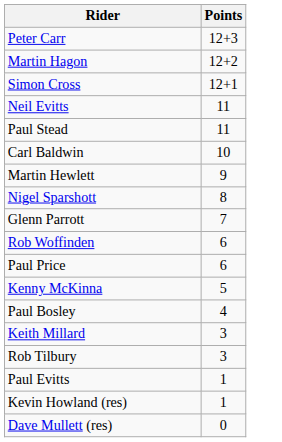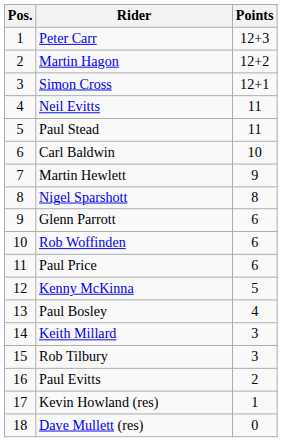 <table class=wikitable style="font-size:93%;">
 <tr>
+<th width=25px>Pos.</th>
 <th width=200px>Rider</th>
 <th width=40px>Points</th>
 </tr>
 <tr align=center>
+<td>1</td>
 <td align=left><a href='#'>Peter Carr</a></td>
 <td>12+3</td>
 </tr>
 <tr align=center>
+<td>2</td>
 <td align=left><a href='#'>Martin Hagon</a></td>
 <td>12+2</td>
 </tr>
 <tr align=center>
+<td>3</td>
 <td align=left><a href='#'>Simon Cross</a></td>
 <td>12+1</td>
 </tr>
 <tr align=center>
+<td>4</td>
 <td align=left><a href='#'>Neil Evitts</a></td>
 <td>11</td>
 </tr>
 <tr align=center>
+<td>5</td>
 <td align=left>Paul Stead</td>
 <td>11</td>
 </tr>
 <tr align=center>
+<td>6</td>
 <td align=left>Carl Baldwin</td>
 <td>10</td>
 </tr>
 <tr align=center>
+<td>7</td>
 <td align=left>Martin Hewlett</td>
 <td>9</td>
 </tr>
 <tr align=center>
+<td>8</td>
 <td align=left><a href='#'>Nigel Sparshott</a></td>
 <td>8</td>
 </tr>
 <tr align=center>
+<td>9</td>
 <td align=left>Glenn Parrott</td>
-<td>7</td>
+<td>6</td>
 </tr>
 <tr align=center>
+<td>10</td>
 <td align=left><a href='#'>Rob Woffinden</a></td>
 <td>6</td>
 </tr>
 <tr align=center>
+<td>11</td>
 <td align=left>Paul Price</td>
 <td>6</td>
 </tr>
 <tr align=center>
+<td>12</td>
 <td align=left><a href='#'>Kenny McKinna</a></td>
 <td>5</td>
 </tr>
 <tr align=center>
+<td>13</td>
 <td align=left>Paul Bosley</td>
 <td>4</td>
 </tr>
 <tr align=center>
+<td>14</td>
 <td align=left><a href='#'>Keith Millard</a></td>
 <td>3</td>
 </tr>
 <tr align=center>
+<td>15</td>
 <td align=left>Rob Tilbury</td>
 <td>3</td>
 </tr>
 <tr align=center>
+<td>16</td>
 <td align=left>Paul Evitts</td>
-<td>1</td>
+<td>2</td>
 </tr>
 <tr align=center>
+<td>17</td>
 <td align=left>Kevin Howland (res)</td>
 <td>1</td>
 </tr>
 <tr align=center>
+<td>18</td>
 <td align=left><a href='#'>Dave Mullett</a> (res)</td>
 <td>0</td>
 </tr>
 </table>
